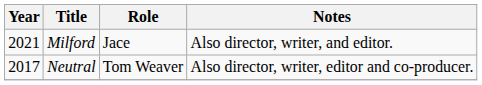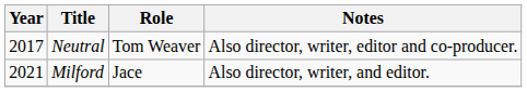 <table class="wikitable sortable">
 <tr>
 <th>Year</th>
 <th>Title</th>
 <th>Role</th>
 <th>Notes</th>
 </tr>
 <tr>
+<td>2017</td>
+<td><em>Neutral</em></td>
+<td>Tom Weaver</td>
+<td>Also director, writer, editor and co-producer.</td>
+</tr>
+<tr>
 <td>2021</td>
 <td><em>Milford</em></td>
 <td>Jace</td>
 <td>Also director, writer, and editor.</td>
 </tr>
 <tr>
-<td>2017</td>
-<td><em>Neutral</em></td>
-<td>Tom Weaver</td>
-<td>Also director, writer, editor and co-producer.</td>
-</tr>
-<tr>
 </tr>
 </table>
